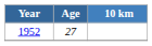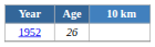 <table class="wikitable" style="font-size:95%; text-align:center; border:grey solid 1px; border-collapse:collapse; background:#ffffff;">
 <tr>
 <th style="background-color:#369; color:white; width:60px;"> Year </th>
 <th style="background-color:#369; color:white; width:40px;"> Age </th>
 <th style="background-color:#4180be; color:white; width:75px;"> 10 km</th>
 </tr>
 <tr>
 <td><a href='#'>1952</a></td>
-<td><em>27</em></td>
+<td><em>26</em></td>
 <td><a href='#'></a></td>
 </tr>
 <tr>
 </tr>
 </table>
